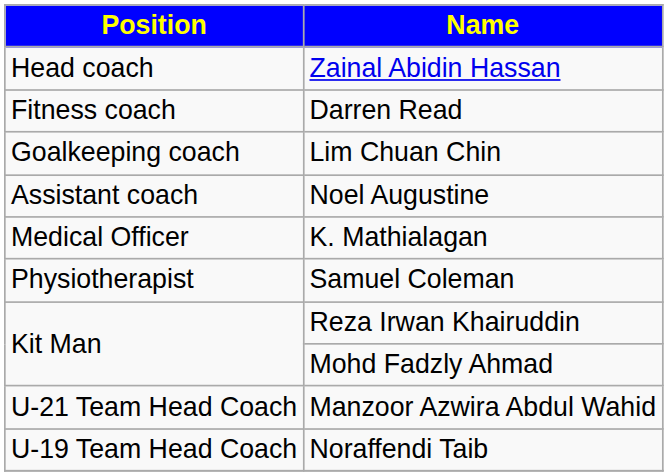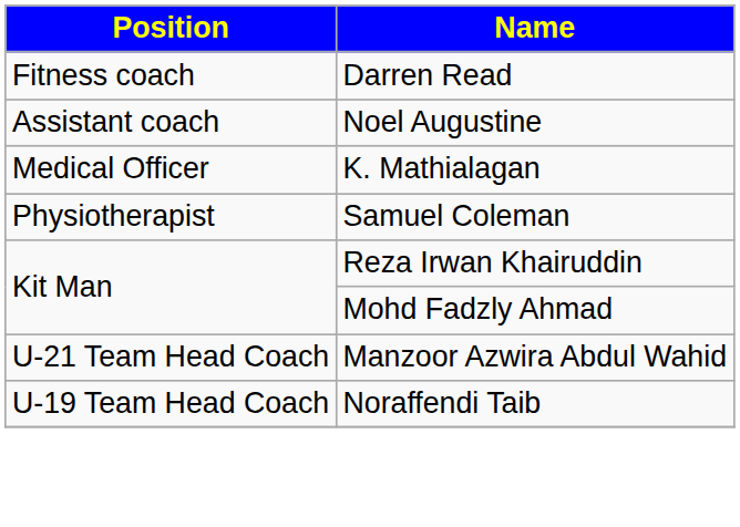 <table class="wikitable">
 <tr>
 <th style="background:blue; color:yellow; text-align:center;">Position</th>
 <th style="background:blue; color:yellow; text-align:center;">Name</th>
 </tr>
 <tr>
-<td>Head coach</td>
-<td> <a href='#'>Zainal Abidin Hassan</a></td>
-</tr>
-<tr>
 <td>Fitness coach</td>
 <td> Darren Read</td>
-</tr>
-<tr>
-<td>Goalkeeping coach</td>
-<td> Lim Chuan Chin</td>
 </tr>
 <tr>
 <td>Assistant coach</td>
 <td> Noel Augustine</td>
 </tr>
 <tr>
 <td>Medical Officer</td>
 <td> K. Mathialagan</td>
 </tr>
 <tr>
 <td>Physiotherapist</td>
 <td> Samuel Coleman</td>
 </tr>
 <tr>
 <td rowspan=2>Kit Man</td>
 <td> Reza Irwan Khairuddin</td>
 </tr>
 <tr>
 <td> Mohd Fadzly Ahmad</td>
 </tr>
 <tr>
 <td>U-21 Team Head Coach</td>
 <td> Manzoor Azwira Abdul Wahid</td>
 </tr>
 <tr>
 <td>U-19 Team Head Coach</td>
 <td> Noraffendi Taib</td>
 </tr>
 <tr>
 </tr>
 </table>
